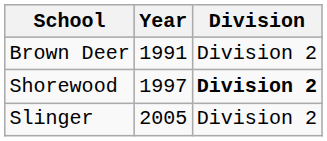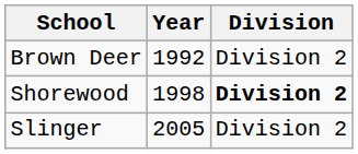 <table class="wikitable">
 <tr>
 <th>School</th>
 <th>Year</th>
 <th>Division</th>
 </tr>
 <tr>
 <td>Brown Deer</td>
-<td>1991</td>
+<td>1992</td>
 <td>Division 2</td>
 </tr>
 <tr>
 <td>Shorewood</td>
-<td>1997</td>
+<td>1998</td>
 <td><strong>Division 2</strong></td>
 </tr>
 <tr>
 <td>Slinger</td>
 <td>2005</td>
 <td>Division 2</td>
 </tr>
 </table>
